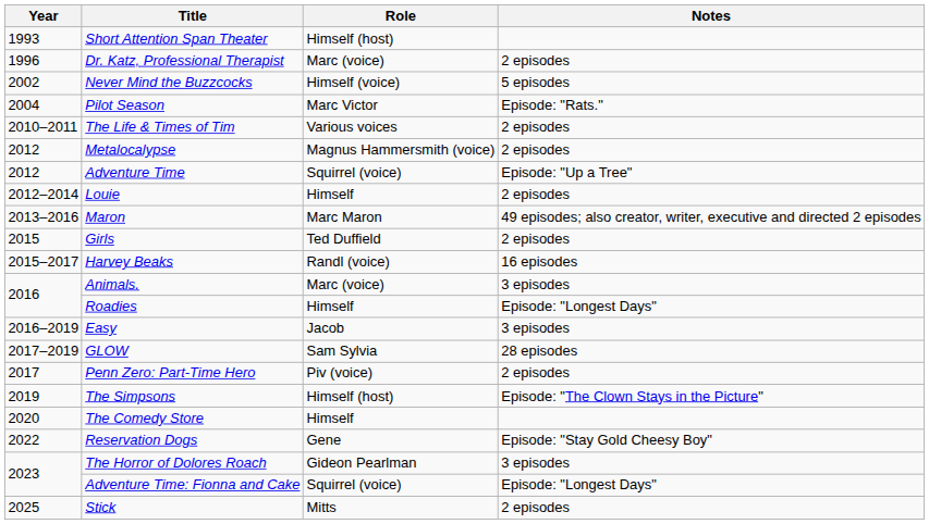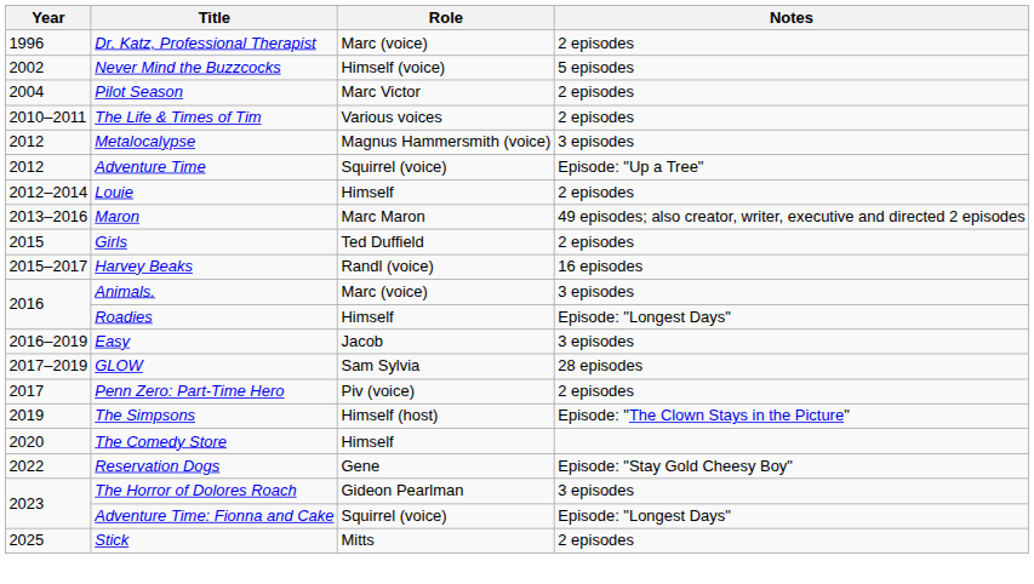 <table class = "wikitable sortable">
 <tr>
 <th>Year</th>
 <th>Title</th>
 <th>Role</th>
 <th class = "unsortable">Notes</th>
-</tr>
-<tr>
-<td>1993</td>
-<td><em><a href='#'>Short Attention Span Theater</a></em></td>
-<td>Himself (host)</td>
-<td></td>
 </tr>
 <tr>
 <td>1996</td>
 <td><em><a href='#'>Dr. Katz, Professional Therapist</a></em></td>
 <td>Marc (voice)</td>
 <td>2 episodes</td>
 </tr>
 <tr>
 <td>2002</td>
 <td><em><a href='#'>Never Mind the Buzzcocks</a></em></td>
 <td>Himself (voice)</td>
 <td>5 episodes</td>
 </tr>
 <tr>
 <td>2004</td>
 <td><em><a href='#'>Pilot Season</a></em></td>
 <td>Marc Victor</td>
-<td>Episode: "Rats."</td>
+<td>2 episodes</td>
 </tr>
 <tr>
 <td>2010–2011</td>
 <td><em><a href='#'>The Life & Times of Tim</a></em></td>
 <td>Various voices</td>
 <td>2 episodes</td>
 </tr>
 <tr>
 <td>2012</td>
 <td><em><a href='#'>Metalocalypse</a></em></td>
 <td>Magnus Hammersmith (voice)</td>
-<td>2 episodes</td>
+<td>3 episodes</td>
 </tr>
 <tr>
 <td>2012</td>
 <td><em><a href='#'>Adventure Time</a></em></td>
 <td>Squirrel (voice)</td>
 <td>Episode: "Up a Tree"</td>
 </tr>
 <tr>
 <td>2012–2014</td>
 <td><em><a href='#'>Louie</a></em></td>
 <td>Himself</td>
 <td>2 episodes</td>
 </tr>
 <tr>
 <td>2013–2016</td>
 <td><em><a href='#'>Maron</a></em></td>
 <td>Marc Maron</td>
 <td>49 episodes; also creator, writer, executive and directed 2 episodes</td>
 </tr>
 <tr>
 <td>2015</td>
 <td><em><a href='#'>Girls</a></em></td>
 <td>Ted Duffield</td>
 <td>2 episodes</td>
 </tr>
 <tr>
 <td>2015–2017</td>
 <td><em><a href='#'>Harvey Beaks</a></em></td>
 <td>Randl (voice)</td>
 <td>16 episodes</td>
 </tr>
 <tr>
 <td rowspan="2">2016</td>
 <td><em><a href='#'>Animals.</a></em></td>
 <td>Marc (voice)</td>
 <td>3 episodes</td>
 </tr>
 <tr>
 <td><em><a href='#'>Roadies</a></em></td>
 <td>Himself</td>
 <td>Episode: "Longest Days"</td>
 </tr>
 <tr>
 <td>2016–2019</td>
 <td><em><a href='#'>Easy</a></em></td>
 <td>Jacob</td>
 <td>3 episodes</td>
 </tr>
 <tr>
 <td>2017–2019</td>
 <td><em><a href='#'>GLOW</a></em></td>
 <td>Sam Sylvia</td>
 <td>28 episodes</td>
 </tr>
 <tr>
 <td>2017</td>
 <td><em><a href='#'>Penn Zero: Part-Time Hero</a></em></td>
 <td>Piv (voice)</td>
 <td>2 episodes</td>
 </tr>
 <tr>
 <td>2019</td>
 <td><em><a href='#'>The Simpsons</a></em></td>
 <td>Himself (host)</td>
 <td>Episode: "<a href='#'>The Clown Stays in the Picture</a>"</td>
 </tr>
 <tr>
 <td>2020</td>
 <td><em><a href='#'>The Comedy Store</a></em></td>
 <td>Himself</td>
 </tr>
 <tr>
 <td>2022</td>
 <td><em><a href='#'>Reservation Dogs</a></em></td>
 <td>Gene</td>
 <td>Episode: "Stay Gold Cheesy Boy"</td>
 </tr>
 <tr>
 <td rowspan="2">2023</td>
 <td><em><a href='#'>The Horror of Dolores Roach</a></em></td>
 <td>Gideon Pearlman</td>
 <td>3 episodes</td>
 </tr>
 <tr>
 <td><em><a href='#'>Adventure Time: Fionna and Cake</a></em></td>
 <td>Squirrel (voice)</td>
 <td>Episode: "Longest Days"</td>
 </tr>
 <tr>
 <td>2025</td>
 <td><em><a href='#'>Stick</a></em></td>
 <td>Mitts</td>
 <td>2 episodes</td>
 </tr>
 </table>
